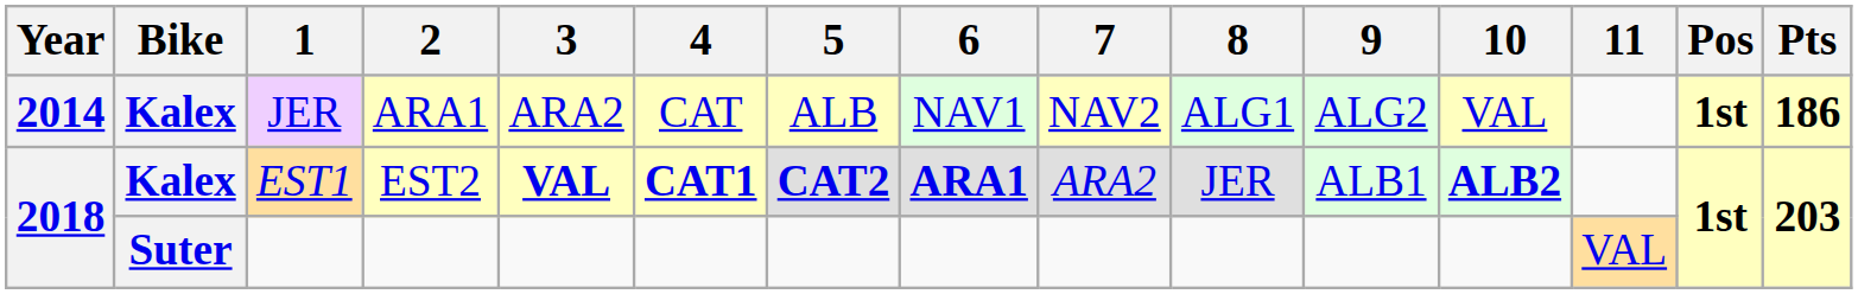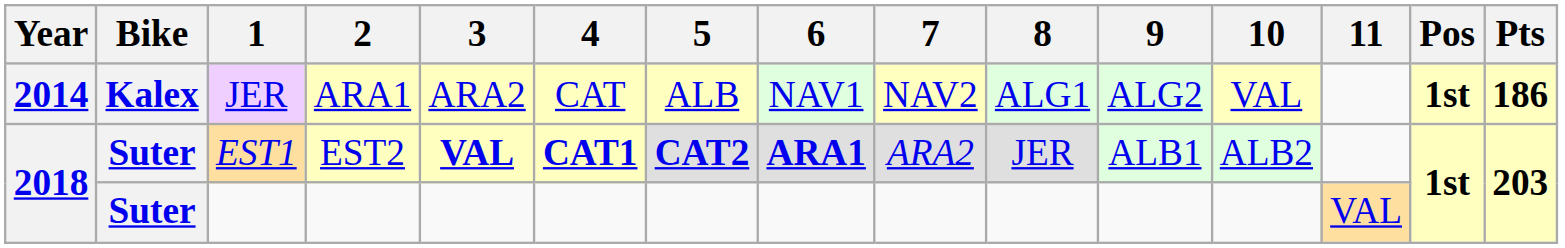 <table class="wikitable" style="text-align:center">
 <tr>
 <th>Year</th>
 <th>Bike</th>
 <th>1</th>
 <th>2</th>
 <th>3</th>
 <th>4</th>
 <th>5</th>
 <th>6</th>
 <th>7</th>
 <th>8</th>
 <th>9</th>
 <th>10</th>
 <th>11</th>
 <th>Pos</th>
 <th>Pts</th>
 </tr>
 <tr>
 <th><a href='#'>2014</a></th>
 <th><a href='#'>Kalex</a></th>
 <td style="background:#efcfff;"><a href='#'>JER</a><br></td>
 <td style="background:#ffffbf;"><a href='#'>ARA1</a><br></td>
 <td style="background:#ffffbf;"><a href='#'>ARA2</a><br></td>
 <td style="background:#ffffbf;"><a href='#'>CAT</a><br></td>
 <td style="background:#ffffbf;"><a href='#'>ALB</a><br></td>
 <td style="background:#dfffdf;"><a href='#'>NAV1</a><br></td>
 <td style="background:#ffffbf;"><a href='#'>NAV2</a><br></td>
 <td style="background:#dfffdf;"><a href='#'>ALG1</a><br></td>
 <td style="background:#dfffdf;"><a href='#'>ALG2</a><br></td>
 <td style="background:#ffffbf;"><a href='#'>VAL</a><br></td>
 <td></td>
 <th style="background:#ffffbf;">1st</th>
 <th style="background:#ffffbf;">186</th>
 </tr>
 <tr>
 <th rowspan=2><a href='#'>2018</a></th>
-<th><a href='#'>Kalex</a></th>
+<th><a href='#'>Suter</a></th>
 <td style="background:#ffdf9f;"><em><a href='#'>EST1</a></em><br></td>
 <td style="background:#ffffbf;"><a href='#'>EST2</a><br></td>
 <td style="background:#ffffbf;"><strong><a href='#'>VAL</a></strong><br></td>
 <td style="background:#ffffbf;"><strong><a href='#'>CAT1</a></strong><br></td>
 <td style="background:#dfdfdf;"><strong><a href='#'>CAT2</a></strong><br></td>
 <td style="background:#dfdfdf;"><strong><a href='#'>ARA1</a><br></strong></td>
 <td style="background:#dfdfdf;"><em><a href='#'>ARA2</a></em><br></td>
 <td style="background:#dfdfdf;"><a href='#'>JER</a><br></td>
 <td style="background:#dfffdf;"><a href='#'>ALB1</a><br></td>
-<td style="background:#dfffdf;"><strong><a href='#'>ALB2</a><br></strong></td>
+<td style="background:#dfffdf;"><a href='#'>ALB2</a><br></td>
 <td></td>
 <th rowspan=2 style="background:#ffffbf;">1st</th>
 <th rowspan=2 style="background:#ffffbf;">203</th>
 </tr>
 <tr>
 <th><a href='#'>Suter</a></th>
 <td></td>
 <td></td>
 <td></td>
 <td></td>
 <td></td>
 <td></td>
 <td></td>
 <td></td>
 <td></td>
 <td></td>
 <td style="background:#ffdf9f;"><a href='#'>VAL</a><br></td>
 </tr>
 </table>
